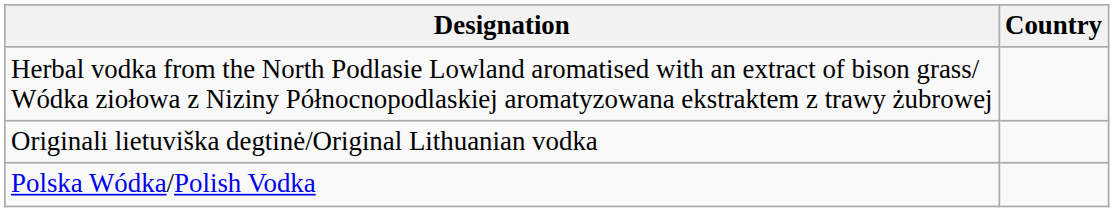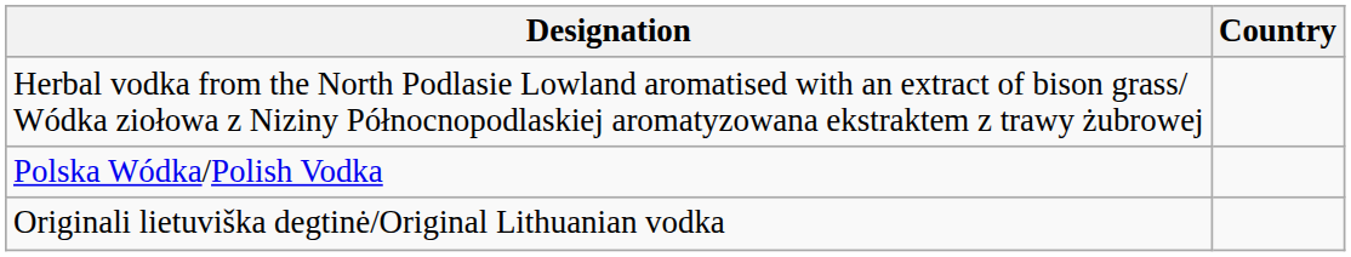 <table class="wikitable">
 <tr>
 <th>Designation</th>
 <th>Country</th>
 </tr>
 <tr>
 <td>Herbal vodka from the North Podlasie Lowland aromatised with an extract of bison grass/<br>Wódka ziołowa z Niziny Północnopodlaskiej aromatyzowana ekstraktem z trawy żubrowej</td>
 <td></td>
 </tr>
 <tr>
+<td><a href='#'>Polska Wódka</a>/<a href='#'>Polish Vodka</a></td>
+<td></td>
+</tr>
+<tr>
 <td>Originali lietuviška degtinė/Original Lithuanian vodka</td>
 <td></td>
 </tr>
-<tr>
-<td><a href='#'>Polska Wódka</a>/<a href='#'>Polish Vodka</a></td>
-<td></td>
-</tr>
 </table>
